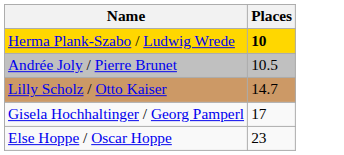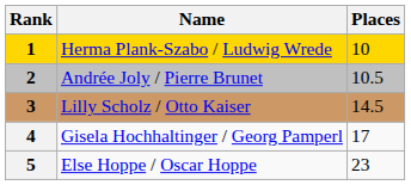 <table class="wikitable">
 <tr>
+<th>Rank</th>
 <th>Name</th>
 <th>Places</th>
 </tr>
 <tr bgcolor=gold>
+<td align=center><strong>1</strong></td>
 <td> <a href='#'>Herma Plank-Szabo</a> / <a href='#'>Ludwig Wrede</a></td>
-<td><strong>10</strong></td>
+<td>10</td>
 </tr>
 <tr bgcolor=silver>
+<td align=center><strong>2</strong></td>
 <td> <a href='#'>Andrée Joly</a> / <a href='#'>Pierre Brunet</a></td>
 <td>10.5</td>
 </tr>
 <tr bgcolor=cc9966>
+<td align=center><strong>3</strong></td>
 <td> <a href='#'>Lilly Scholz</a> / <a href='#'>Otto Kaiser</a></td>
-<td>14.7</td>
+<td>14.5</td>
 </tr>
 <tr>
+<th>4</th>
 <td> <a href='#'>Gisela Hochhaltinger</a> / <a href='#'>Georg Pamperl</a></td>
 <td>17</td>
 </tr>
 <tr>
+<th>5</th>
 <td> <a href='#'>Else Hoppe</a> / <a href='#'>Oscar Hoppe</a></td>
 <td>23</td>
 </tr>
 </table>
